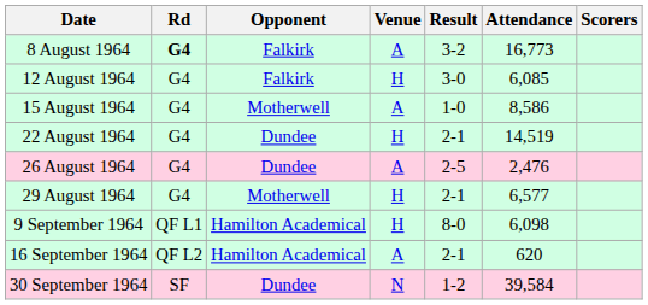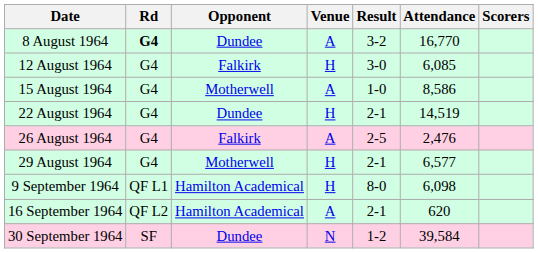 <table class="wikitable sortable" style="font-size:95%; text-align:center">
 <tr>
 <th>Date</th>
 <th>Rd</th>
 <th>Opponent</th>
 <th>Venue</th>
 <th>Result</th>
 <th>Attendance</th>
 <th>Scorers</th>
 </tr>
 <tr bgcolor = "#d0ffe3">
 <td>8 August 1964</td>
 <td><strong>G4</strong></td>
-<td><a href='#'>Falkirk</a></td>
+<td><a href='#'>Dundee</a></td>
 <td><a href='#'>A</a></td>
 <td>3-2</td>
-<td>16,773</td>
+<td>16,770</td>
 <td></td>
 </tr>
 <tr bgcolor = "#d0ffe3">
 <td>12 August 1964</td>
 <td>G4</td>
 <td><a href='#'>Falkirk</a></td>
 <td><a href='#'>H</a></td>
 <td>3-0</td>
 <td>6,085</td>
 <td></td>
 </tr>
 <tr bgcolor = "#d0ffe3">
 <td>15 August 1964</td>
 <td>G4</td>
 <td><a href='#'>Motherwell</a></td>
 <td><a href='#'>A</a></td>
 <td>1-0</td>
 <td>8,586</td>
 <td></td>
 </tr>
 <tr bgcolor = "#d0ffe3">
 <td>22 August 1964</td>
 <td>G4</td>
 <td><a href='#'>Dundee</a></td>
 <td><a href='#'>H</a></td>
 <td>2-1</td>
 <td>14,519</td>
 <td></td>
 </tr>
 <tr bgcolor = "#ffd0e3">
 <td>26 August 1964</td>
 <td>G4</td>
-<td><a href='#'>Dundee</a></td>
+<td><a href='#'>Falkirk</a></td>
 <td><a href='#'>A</a></td>
 <td>2-5</td>
 <td>2,476</td>
 <td></td>
 </tr>
 <tr bgcolor = "#d0ffe3">
 <td>29 August 1964</td>
 <td>G4</td>
 <td><a href='#'>Motherwell</a></td>
 <td><a href='#'>H</a></td>
 <td>2-1</td>
 <td>6,577</td>
 <td></td>
 </tr>
 <tr bgcolor = "#d0ffe3">
 <td>9 September 1964</td>
 <td>QF L1</td>
 <td><a href='#'>Hamilton Academical</a></td>
 <td><a href='#'>H</a></td>
 <td>8-0</td>
 <td>6,098</td>
 <td></td>
 </tr>
 <tr bgcolor = "#d0ffe3">
 <td>16 September 1964</td>
 <td>QF L2</td>
 <td><a href='#'>Hamilton Academical</a></td>
 <td><a href='#'>A</a></td>
 <td>2-1</td>
 <td>620</td>
 <td></td>
 </tr>
 <tr bgcolor = "#ffd0e3">
 <td>30 September 1964</td>
 <td>SF</td>
 <td><a href='#'>Dundee</a></td>
 <td><a href='#'>N</a></td>
 <td>1-2</td>
 <td>39,584</td>
 <td></td>
 </tr>
 </table>
